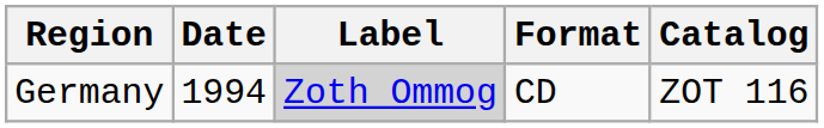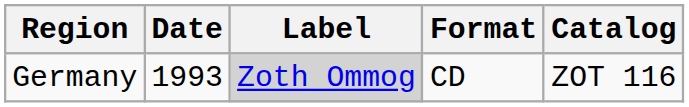 <table class="wikitable">
 <tr>
 <th>Region</th>
 <th>Date</th>
 <th>Label</th>
 <th>Format</th>
 <th>Catalog</th>
 </tr>
 <tr>
 <td>Germany</td>
-<td>1994</td>
+<td>1993</td>
 <td style="background: lightgrey;"><a href='#'>Zoth Ommog</a></td>
 <td>CD</td>
 <td>ZOT 116</td>
 </tr>
 </table>
